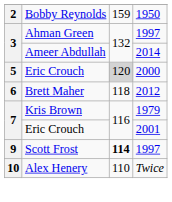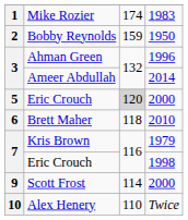 <table class=wikitable>
 <tr>
+</tr>
+<tr>
+<th>1</th>
+<td><a href='#'>Mike Rozier</a></td>
+<td>174</td>
+<td><a href='#'>1983</a></td>
 </tr>
 <tr>
 <th>2</th>
 <td><a href='#'>Bobby Reynolds</a></td>
 <td>159</td>
 <td><a href='#'>1950</a></td>
 </tr>
 <tr>
 <th rowspan=2>3</th>
 <td><a href='#'>Ahman Green</a></td>
 <td rowspan=2>132</td>
-<td><a href='#'>1997</a></td>
+<td><a href='#'>1996</a></td>
 </tr>
 <tr>
 <td><a href='#'>Ameer Abdullah</a></td>
 <td><a href='#'>2014</a></td>
 </tr>
 <tr>
 <th>5</th>
 <td><a href='#'>Eric Crouch</a></td>
 <td style="background: lightgrey;">120</td>
 <td><a href='#'>2000</a></td>
 </tr>
 <tr>
 <th>6</th>
 <td><a href='#'>Brett Maher</a></td>
 <td>118</td>
-<td><a href='#'>2012</a></td>
+<td><a href='#'>2010</a></td>
 </tr>
 <tr>
 <th rowspan=2>7</th>
 <td><a href='#'>Kris Brown</a></td>
 <td rowspan=2>116</td>
 <td><a href='#'>1979</a></td>
 </tr>
 <tr>
 <td>Eric Crouch</td>
-<td><a href='#'>2001</a></td>
+<td><a href='#'>1998</a></td>
 </tr>
 <tr>
 <th>9</th>
 <td><a href='#'>Scott Frost</a></td>
-<td><strong>114</strong></td>
-<td><a href='#'>1997</a></td>
+<td>114</td>
+<td><a href='#'>2000</a></td>
 </tr>
 <tr>
 <th>10</th>
 <td><a href='#'>Alex Henery</a></td>
 <td>110</td>
 <td><em>Twice</em></td>
 </tr>
 </table>
